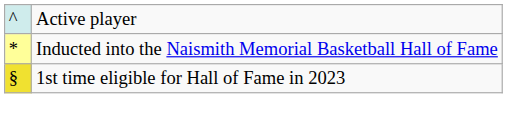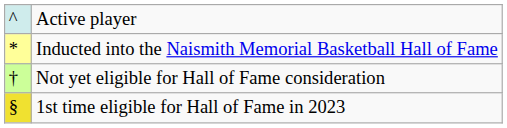 <table class="wikitable">
 <tr>
 <td style="background:#CFECEC; width:1em">^</td>
 <td>Active player</td>
 </tr>
 <tr>
 <td style="background:#FFFF99; width:1em">*</td>
 <td>Inducted into the <a href='#'>Naismith Memorial Basketball Hall of Fame</a></td>
 </tr>
 <tr>
+<td style="background:#CCFF99; width:1em">†</td>
+<td>Not yet eligible for Hall of Fame consideration</td>
+</tr>
+<tr>
 <td style="background:#F0E130; width:1em">§</td>
 <td>1st time eligible for Hall of Fame in 2023</td>
 </tr>
 </table>
